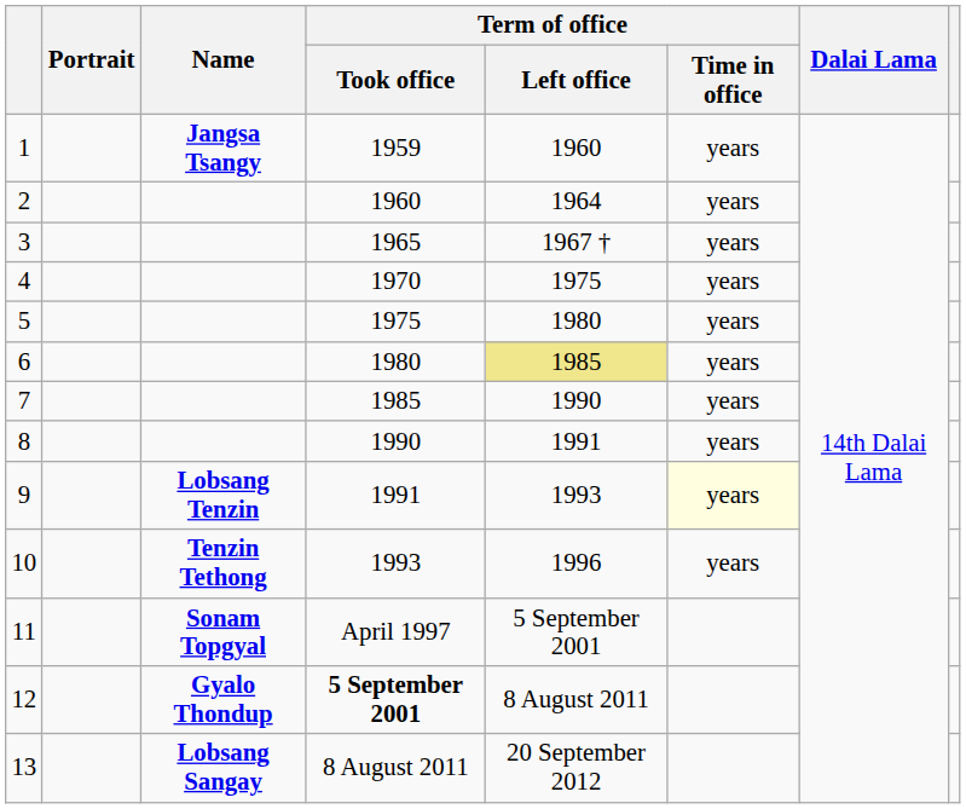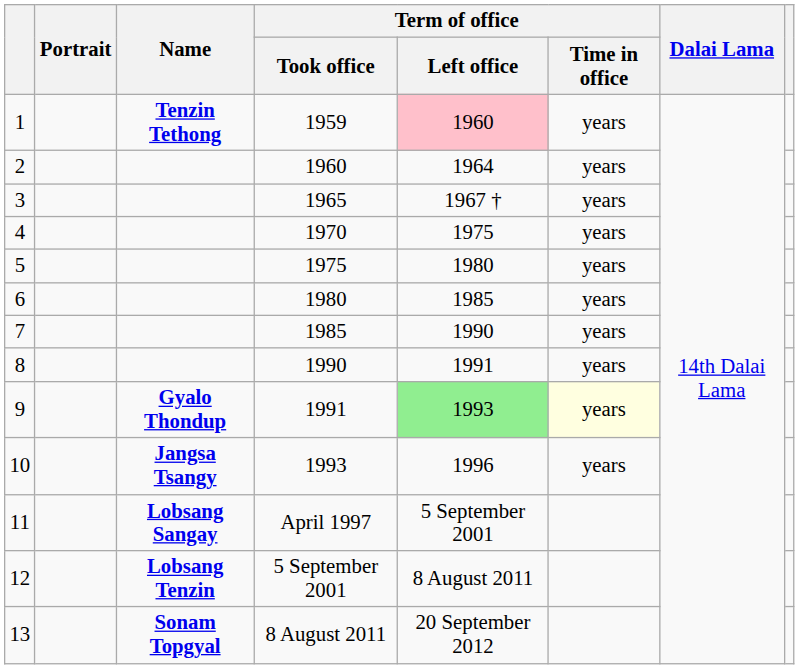 <table class="wikitable" style="text-align:center">
 <tr>
 <th rowspan=2></th>
 <th rowspan=2>Portrait</th>
 <th rowspan=2>Name<br></th>
 <th colspan=3>Term of office</th>
 <th rowspan=2><a href='#'>Dalai Lama</a></th>
 <th rowspan=2></th>
 </tr>
 <tr>
 <th>Took office</th>
 <th>Left office</th>
 <th>Time in office</th>
 </tr>
 <tr>
 <td>1</td>
 <td></td>
-<td><strong><a href='#'>Jangsa Tsangy</a></strong></td>
+<td><strong><a href='#'>Tenzin Tethong</a></strong><br></td>
 <td>1959</td>
-<td>1960</td>
+<td style="background: pink;">1960</td>
 <td> years</td>
 <td rowspan=13><a href='#'>14th Dalai Lama</a><br></td>
 <td></td>
 </tr>
 <tr>
 <td>2</td>
 <td></td>
 <td><strong></strong><br></td>
 <td>1960</td>
 <td>1964</td>
 <td> years</td>
 <td></td>
 </tr>
 <tr>
 <td>3</td>
 <td></td>
 <td><strong></strong><br></td>
 <td>1965</td>
 <td>1967 †</td>
 <td> years</td>
 <td></td>
 </tr>
 <tr>
 <td>4</td>
 <td></td>
 <td><strong></strong><br></td>
 <td>1970</td>
 <td>1975</td>
 <td> years</td>
 <td></td>
 </tr>
 <tr>
 <td>5</td>
 <td></td>
 <td><strong></strong><br></td>
 <td>1975</td>
 <td>1980</td>
 <td> years</td>
 <td></td>
 </tr>
 <tr>
 <td>6</td>
 <td></td>
 <td><strong></strong><br></td>
 <td>1980</td>
-<td style="background: khaki;">1985</td>
+<td>1985</td>
 <td> years</td>
 <td></td>
 </tr>
 <tr>
 <td>7</td>
 <td></td>
 <td><strong></strong><br></td>
 <td>1985</td>
 <td>1990</td>
 <td> years</td>
 <td></td>
 </tr>
 <tr>
 <td>8</td>
 <td></td>
 <td><strong></strong><br></td>
 <td>1990</td>
 <td>1991</td>
 <td> years</td>
 <td></td>
 </tr>
 <tr>
 <td>9</td>
 <td></td>
-<td><strong><a href='#'>Lobsang Tenzin</a></strong><br></td>
+<td><strong><a href='#'>Gyalo Thondup</a></strong><br></td>
 <td>1991</td>
-<td>1993</td>
+<td style="background: lightgreen;">1993</td>
 <td style="background: lightyellow;"> years</td>
 <td></td>
 </tr>
 <tr>
 <td>10</td>
 <td></td>
-<td><strong><a href='#'>Tenzin Tethong</a></strong><br></td>
+<td><strong><a href='#'>Jangsa Tsangy</a></strong></td>
 <td>1993</td>
 <td>1996</td>
 <td> years</td>
 <td></td>
 </tr>
 <tr>
 <td>11</td>
 <td></td>
-<td><strong><a href='#'>Sonam Topgyal</a></strong><br></td>
+<td><strong><a href='#'>Lobsang Sangay</a></strong><br></td>
 <td>April 1997</td>
 <td>5 September 2001</td>
 <td></td>
 <td></td>
 </tr>
 <tr>
 <td>12</td>
 <td></td>
-<td><strong><a href='#'>Gyalo Thondup</a></strong><br></td>
-<td><strong>5 September 2001</strong></td>
+<td><strong><a href='#'>Lobsang Tenzin</a></strong><br></td>
+<td>5 September 2001</td>
 <td>8 August 2011</td>
 <td></td>
 <td></td>
 </tr>
 <tr>
 <td>13</td>
 <td></td>
-<td><strong><a href='#'>Lobsang Sangay</a></strong><br></td>
+<td><strong><a href='#'>Sonam Topgyal</a></strong><br></td>
 <td>8 August 2011</td>
 <td>20 September 2012</td>
 <td></td>
 <td></td>
 </tr>
 </table>
